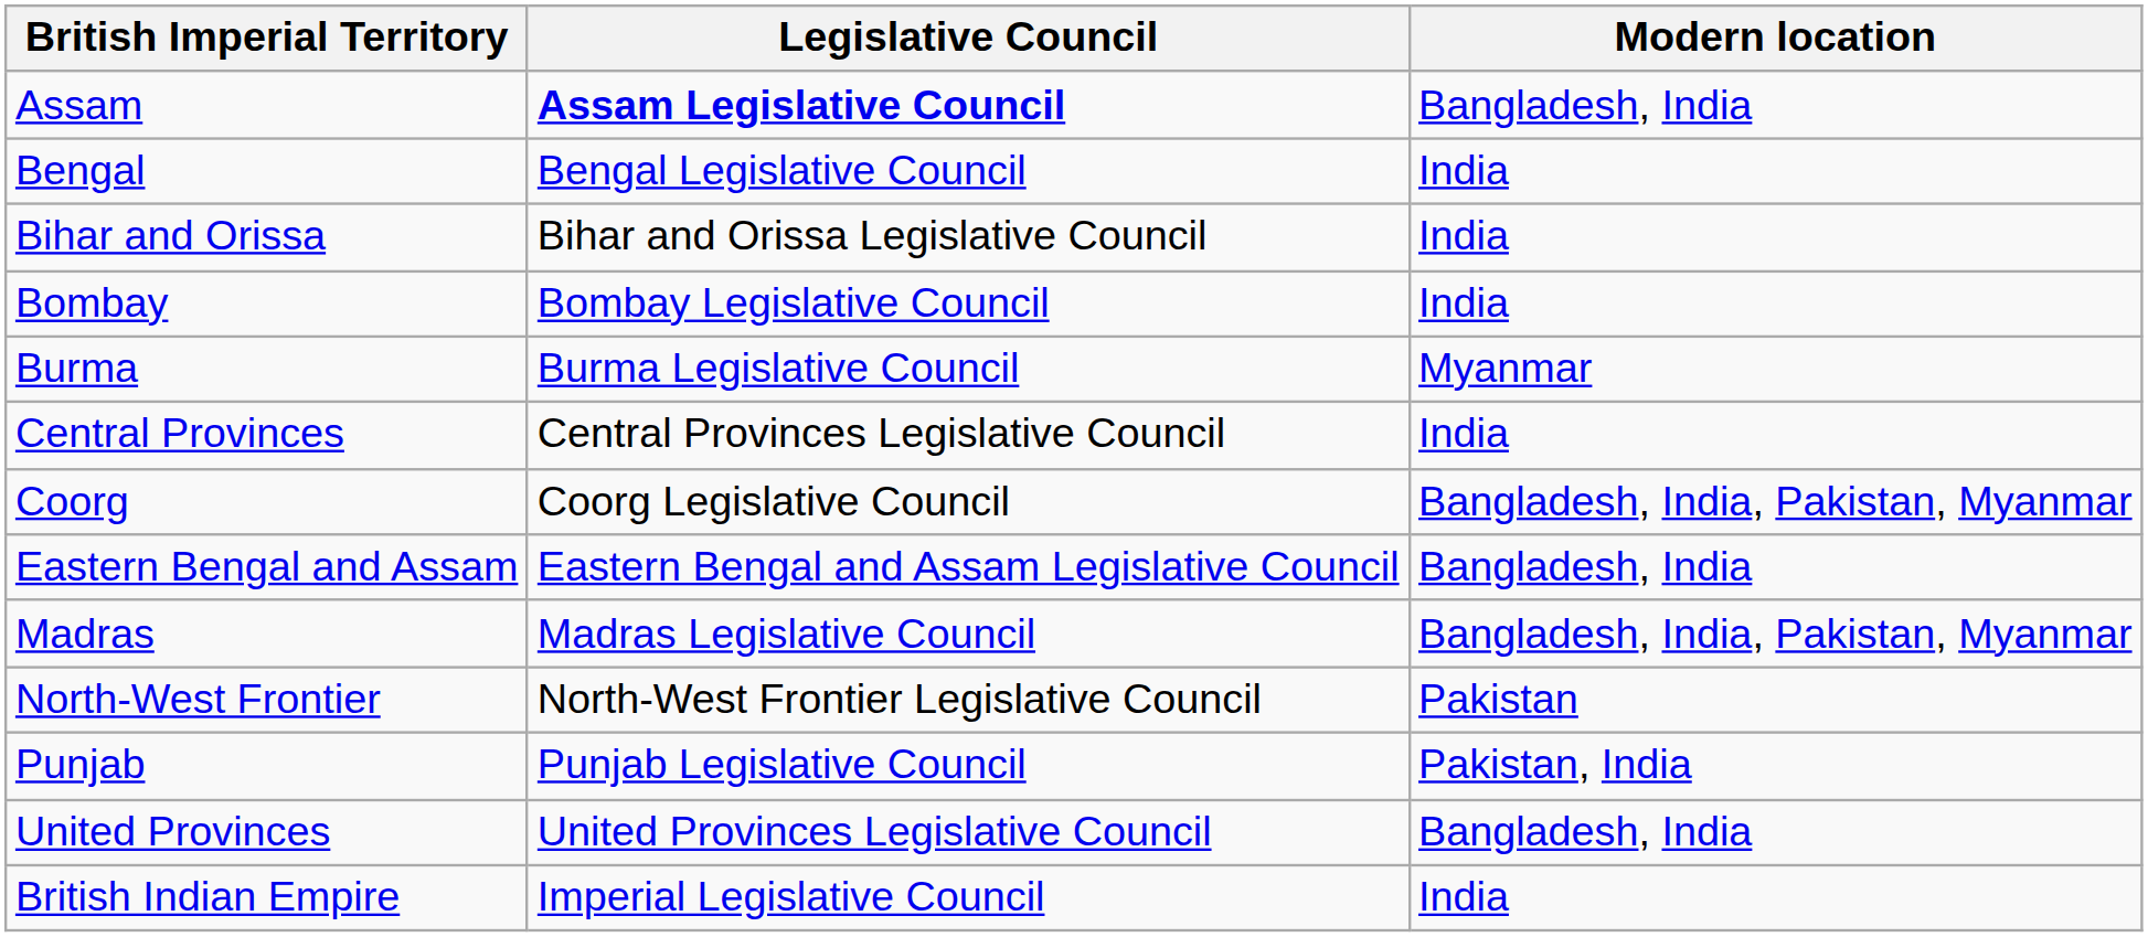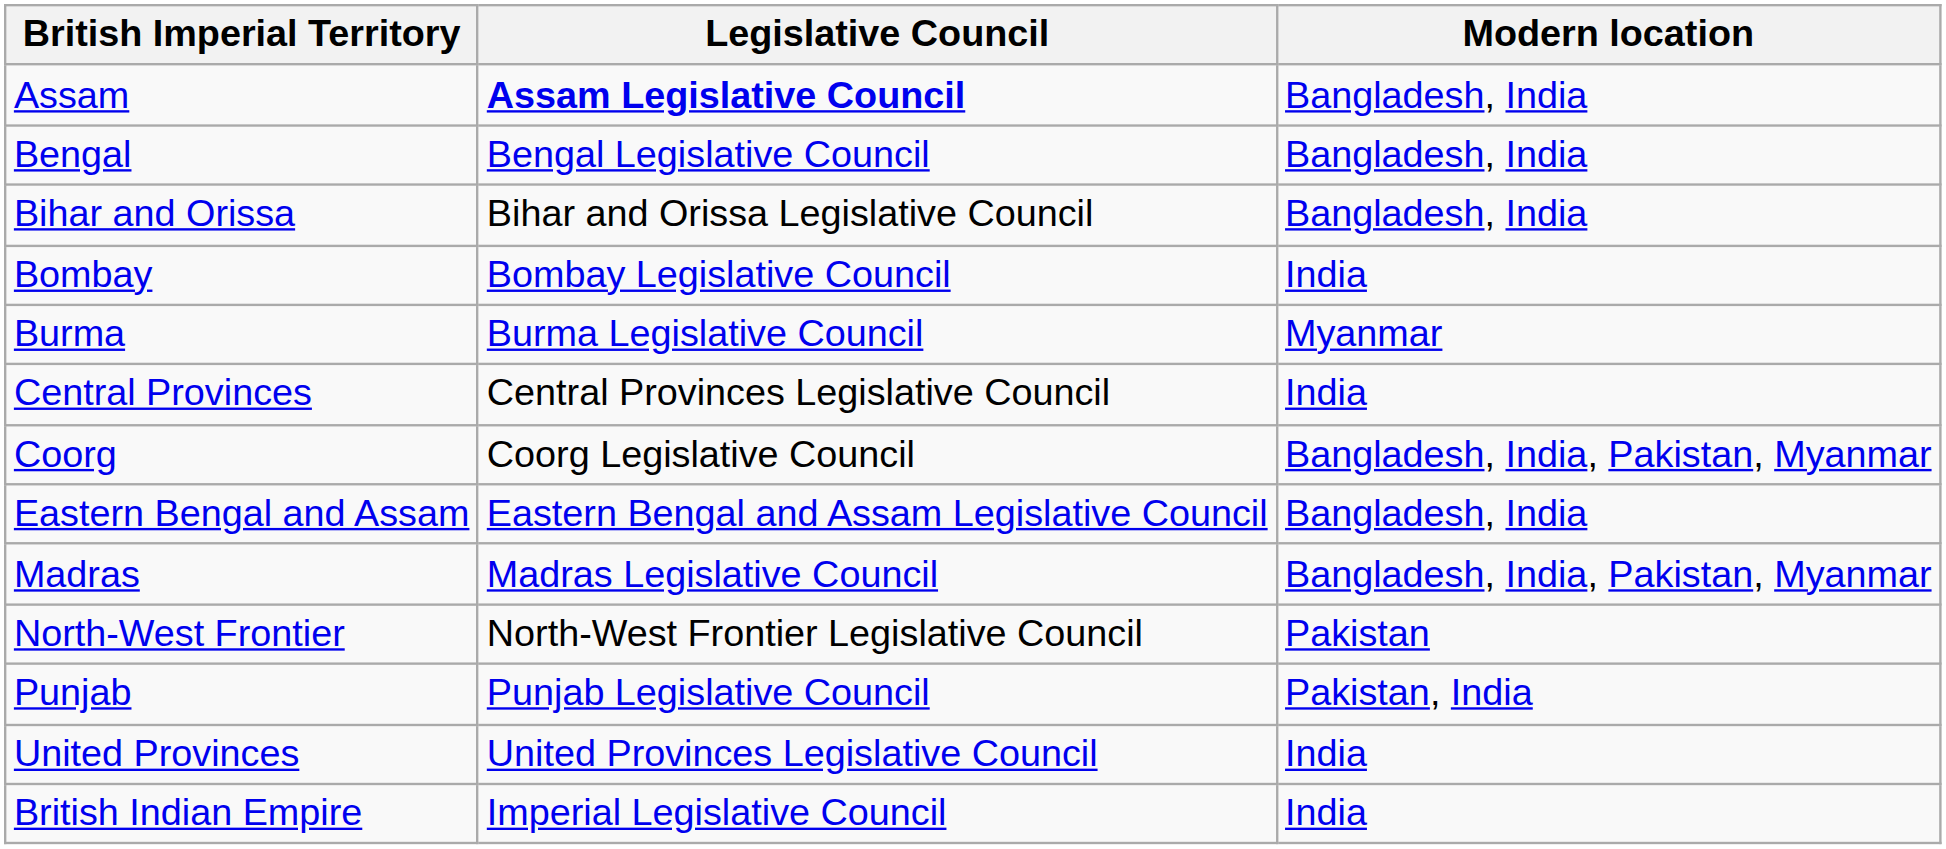 <table class="wikitable sortable">
 <tr>
 <th>British Imperial Territory</th>
 <th>Legislative Council</th>
 <th>Modern location</th>
 </tr>
 <tr>
 <td><a href='#'>Assam</a></td>
 <td><strong><a href='#'>Assam Legislative Council</a></strong></td>
 <td><a href='#'>Bangladesh</a>, <a href='#'>India</a></td>
 </tr>
 <tr>
 <td><a href='#'>Bengal</a></td>
 <td><a href='#'>Bengal Legislative Council</a></td>
-<td><a href='#'>India</a></td>
+<td><a href='#'>Bangladesh</a>, <a href='#'>India</a></td>
 </tr>
 <tr>
 <td><a href='#'>Bihar and Orissa</a></td>
 <td>Bihar and Orissa Legislative Council</td>
-<td><a href='#'>India</a></td>
+<td><a href='#'>Bangladesh</a>, <a href='#'>India</a></td>
 </tr>
 <tr>
 <td><a href='#'>Bombay</a></td>
 <td><a href='#'>Bombay Legislative Council</a></td>
 <td><a href='#'>India</a></td>
 </tr>
 <tr>
 <td><a href='#'>Burma</a></td>
 <td><a href='#'>Burma Legislative Council</a></td>
 <td><a href='#'>Myanmar</a></td>
 </tr>
 <tr>
 <td><a href='#'>Central Provinces</a></td>
 <td>Central Provinces Legislative Council</td>
 <td><a href='#'>India</a></td>
 </tr>
 <tr>
 <td><a href='#'>Coorg</a></td>
 <td>Coorg Legislative Council</td>
 <td><a href='#'>Bangladesh</a>, <a href='#'>India</a>, <a href='#'>Pakistan</a>, <a href='#'>Myanmar</a></td>
 </tr>
 <tr>
 <td><a href='#'>Eastern Bengal and Assam</a></td>
 <td><a href='#'>Eastern Bengal and Assam Legislative Council</a></td>
 <td><a href='#'>Bangladesh</a>, <a href='#'>India</a></td>
 </tr>
 <tr>
 <td><a href='#'>Madras</a></td>
 <td><a href='#'>Madras Legislative Council</a></td>
 <td><a href='#'>Bangladesh</a>, <a href='#'>India</a>, <a href='#'>Pakistan</a>, <a href='#'>Myanmar</a></td>
 </tr>
 <tr>
 <td><a href='#'>North-West Frontier</a></td>
 <td>North-West Frontier Legislative Council</td>
 <td><a href='#'>Pakistan</a></td>
 </tr>
 <tr>
 <td><a href='#'>Punjab</a></td>
 <td><a href='#'>Punjab Legislative Council</a></td>
 <td><a href='#'>Pakistan</a>, <a href='#'>India</a></td>
 </tr>
 <tr>
 <td><a href='#'>United Provinces</a></td>
 <td><a href='#'>United Provinces Legislative Council</a></td>
-<td><a href='#'>Bangladesh</a>, <a href='#'>India</a></td>
+<td><a href='#'>India</a></td>
 </tr>
 <tr>
 <td><a href='#'>British Indian Empire</a></td>
 <td><a href='#'>Imperial Legislative Council</a></td>
 <td><a href='#'>India</a></td>
 </tr>
 </table>
